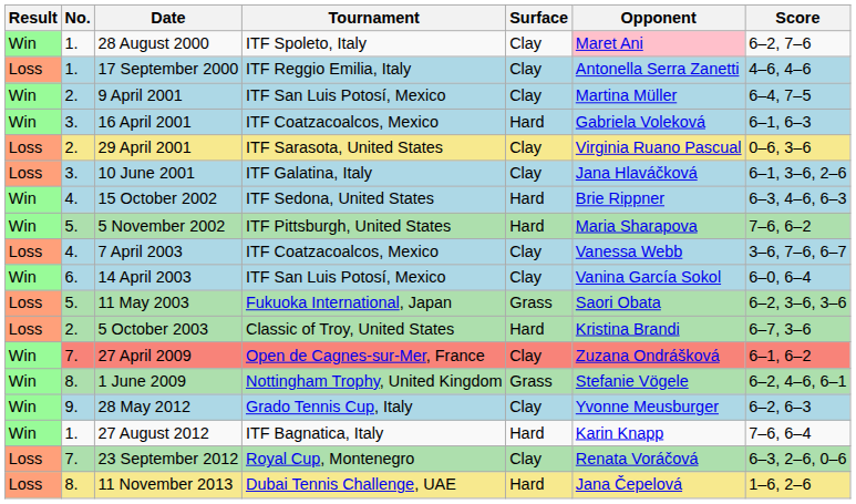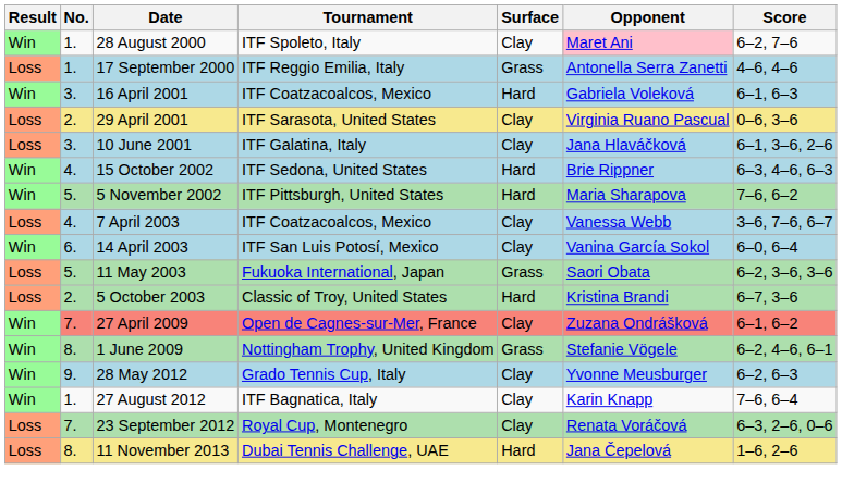 <table class="sortable wikitable" style="font-size:97%;">
 <tr>
 <th>Result</th>
 <th>No.</th>
 <th>Date</th>
 <th>Tournament</th>
 <th>Surface</th>
 <th>Opponent</th>
 <th class="unsortable">Score</th>
 </tr>
 <tr>
 <td style="background:#98fb98;">Win</td>
 <td>1.</td>
 <td>28 August 2000</td>
 <td>ITF Spoleto, Italy</td>
 <td>Clay</td>
 <td style="background: pink;"> <a href='#'>Maret Ani</a></td>
 <td>6–2, 7–6</td>
 </tr>
 <tr style="background:lightblue;">
 <td style="background:#ffa07a;">Loss</td>
 <td>1.</td>
 <td>17 September 2000</td>
 <td>ITF Reggio Emilia, Italy</td>
-<td>Clay</td>
+<td>Grass</td>
 <td> <a href='#'>Antonella Serra Zanetti</a></td>
 <td>4–6, 4–6</td>
-</tr>
-<tr style="background:lightblue;">
-<td style="background:#98fb98;">Win</td>
-<td>2.</td>
-<td>9 April 2001</td>
-<td>ITF San Luis Potosí, Mexico</td>
-<td>Clay</td>
-<td> <a href='#'>Martina Müller</a></td>
-<td>6–4, 7–5</td>
 </tr>
 <tr style="background:lightblue;">
 <td style="background:#98fb98;">Win</td>
 <td>3.</td>
 <td>16 April 2001</td>
 <td>ITF Coatzacoalcos, Mexico</td>
 <td>Hard</td>
 <td> <a href='#'>Gabriela Voleková</a></td>
 <td>6–1, 6–3</td>
 </tr>
 <tr style="background:#f7e98e;">
 <td style="background:#ffa07a;">Loss</td>
 <td>2.</td>
 <td>29 April 2001</td>
 <td>ITF Sarasota, United States</td>
 <td>Clay</td>
 <td> <a href='#'>Virginia Ruano Pascual</a></td>
 <td>0–6, 3–6</td>
 </tr>
 <tr style="background:lightblue;">
 <td style="background:#ffa07a;">Loss</td>
 <td>3.</td>
 <td>10 June 2001</td>
 <td>ITF Galatina, Italy</td>
 <td>Clay</td>
 <td> <a href='#'>Jana Hlaváčková</a></td>
 <td>6–1, 3–6, 2–6</td>
 </tr>
 <tr style="background:lightblue;">
 <td style="background:#98fb98;">Win</td>
 <td>4.</td>
 <td>15 October 2002</td>
 <td>ITF Sedona, United States</td>
 <td>Hard</td>
 <td> <a href='#'>Brie Rippner</a></td>
 <td>6–3, 4–6, 6–3</td>
 </tr>
 <tr style="background:#addfad;">
 <td style="background:#98fb98;">Win</td>
 <td>5.</td>
 <td>5 November 2002</td>
 <td>ITF Pittsburgh, United States</td>
 <td>Hard</td>
 <td> <a href='#'>Maria Sharapova</a></td>
 <td>7–6, 6–2</td>
 </tr>
 <tr style="background:lightblue;">
 <td style="background:#ffa07a;">Loss</td>
 <td>4.</td>
 <td>7 April 2003</td>
 <td>ITF Coatzacoalcos, Mexico</td>
 <td>Clay</td>
 <td> <a href='#'>Vanessa Webb</a></td>
 <td>3–6, 7–6, 6–7</td>
 </tr>
 <tr style="background:lightblue;">
 <td style="background:#98fb98;">Win</td>
 <td>6.</td>
 <td>14 April 2003</td>
 <td>ITF San Luis Potosí, Mexico</td>
 <td>Clay</td>
 <td> <a href='#'>Vanina García Sokol</a></td>
 <td>6–0, 6–4</td>
 </tr>
 <tr style="background:#addfad;">
 <td style="background:#ffa07a;">Loss</td>
 <td>5.</td>
 <td>11 May 2003</td>
 <td><a href='#'>Fukuoka International</a>, Japan</td>
 <td>Grass</td>
 <td> <a href='#'>Saori Obata</a></td>
 <td>6–2, 3–6, 3–6</td>
 </tr>
 <tr style="background:#addfad;">
 <td style="background:#ffa07a;">Loss</td>
 <td>2.</td>
 <td>5 October 2003</td>
 <td>Classic of Troy, United States</td>
 <td>Hard</td>
 <td> <a href='#'>Kristina Brandi</a></td>
 <td>6–7, 3–6</td>
 </tr>
 <tr style="background:#f88379;">
 <td style="background:#98fb98;">Win</td>
 <td>7.</td>
 <td>27 April 2009</td>
 <td><a href='#'>Open de Cagnes-sur-Mer</a>, France</td>
 <td>Clay</td>
 <td> <a href='#'>Zuzana Ondrášková</a></td>
 <td>6–1, 6–2</td>
 </tr>
 <tr style="background:#addfad;">
 <td style="background:#98fb98;">Win</td>
 <td>8.</td>
 <td>1 June 2009</td>
 <td><a href='#'>Nottingham Trophy</a>, United Kingdom</td>
 <td>Grass</td>
 <td> <a href='#'>Stefanie Vögele</a></td>
 <td>6–2, 4–6, 6–1</td>
 </tr>
 <tr style="background:lightblue;">
 <td style="background:#98fb98;">Win</td>
 <td>9.</td>
 <td>28 May 2012</td>
 <td><a href='#'>Grado Tennis Cup</a>, Italy</td>
 <td>Clay</td>
 <td> <a href='#'>Yvonne Meusburger</a></td>
 <td>6–2, 6–3</td>
 </tr>
 <tr>
 <td style="background:#98fb98;">Win</td>
 <td>1.</td>
 <td>27 August 2012</td>
 <td>ITF Bagnatica, Italy</td>
-<td>Hard</td>
+<td>Clay</td>
 <td> <a href='#'>Karin Knapp</a></td>
 <td>7–6, 6–4</td>
 </tr>
 <tr style="background:#addfad;">
 <td style="background:#ffa07a;">Loss</td>
 <td>7.</td>
 <td>23 September 2012</td>
 <td><a href='#'>Royal Cup</a>, Montenegro</td>
 <td>Clay</td>
 <td> <a href='#'>Renata Voráčová</a></td>
 <td>6–3, 2–6, 0–6</td>
 </tr>
 <tr style="background:#f7e98e;">
 <td style="background:#ffa07a;">Loss</td>
 <td>8.</td>
 <td>11 November 2013</td>
 <td><a href='#'>Dubai Tennis Challenge</a>, UAE</td>
 <td>Hard</td>
 <td> <a href='#'>Jana Čepelová</a></td>
 <td>1–6, 2–6</td>
 </tr>
 </table>
